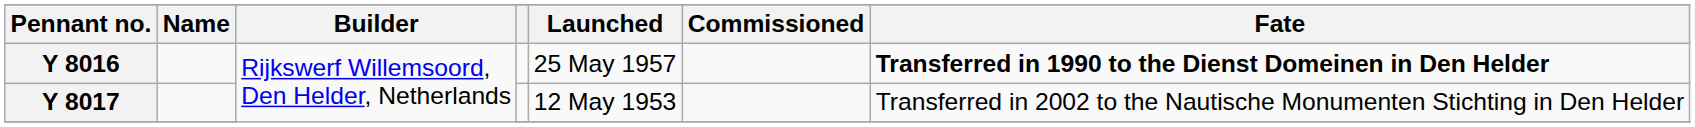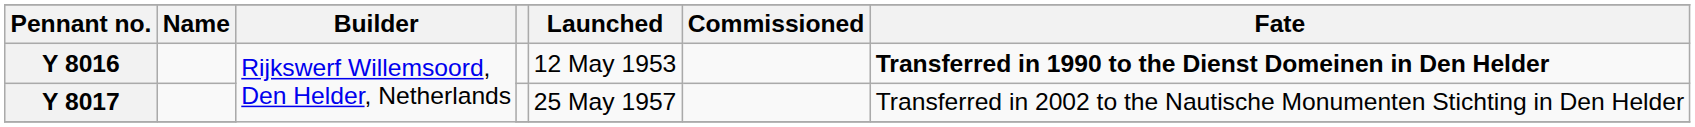 <table class="wikitable plainrowheaders">
 <tr>
 </tr>
 <tr>
 <th scope="col">Pennant no.</th>
 <th scope="col">Name</th>
 <th scope="col">Builder</th>
 <th scope="col"></th>
 <th scope="col">Launched</th>
 <th scope="col">Commissioned</th>
 <th scope="col">Fate</th>
 </tr>
 <tr>
 <th scope="row">Y 8016</th>
 <td></td>
 <td rowspan=15 align=left><a href='#'>Rijkswerf Willemsoord</a>,<br> <a href='#'>Den Helder</a>, Netherlands</td>
 <td></td>
-<td>25 May 1957</td>
+<td>12 May 1953</td>
 <td></td>
 <td><strong>Transferred in 1990 to the Dienst Domeinen in Den Helder</strong></td>
 </tr>
 <tr>
 <th scope="row">Y 8017</th>
 <td></td>
 <td></td>
-<td>12 May 1953</td>
+<td>25 May 1957</td>
 <td></td>
 <td>Transferred in 2002 to the Nautische Monumenten Stichting in Den Helder</td>
 </tr>
 <tr>
 </tr>
 </table>
